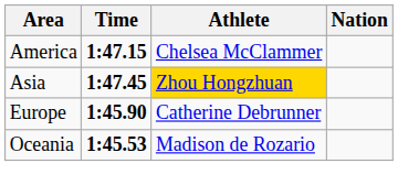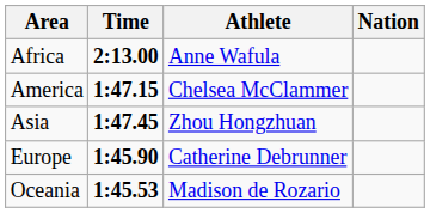 <table class="wikitable">
 <tr>
 <th>Area</th>
 <th>Time</th>
 <th>Athlete</th>
 <th>Nation</th>
+</tr>
+<tr>
+<td>Africa</td>
+<td><strong>2:13.00</strong></td>
+<td><a href='#'>Anne Wafula</a></td>
+<td></td>
 </tr>
 <tr>
 <td>America</td>
 <td><strong>1:47.15</strong></td>
 <td><a href='#'>Chelsea McClammer</a></td>
 <td></td>
 </tr>
 <tr>
 <td>Asia</td>
 <td><strong>1:47.45</strong> </td>
-<td style="background: gold;"><a href='#'>Zhou Hongzhuan</a></td>
+<td><a href='#'>Zhou Hongzhuan</a></td>
 <td></td>
 </tr>
 <tr>
 <td>Europe</td>
 <td><strong>1:45.90</strong></td>
 <td><a href='#'>Catherine Debrunner</a></td>
 <td></td>
 </tr>
 <tr>
 <td>Oceania</td>
 <td><strong>1:45.53</strong> </td>
 <td><a href='#'>Madison de Rozario</a></td>
 <td></td>
 </tr>
 </table>
